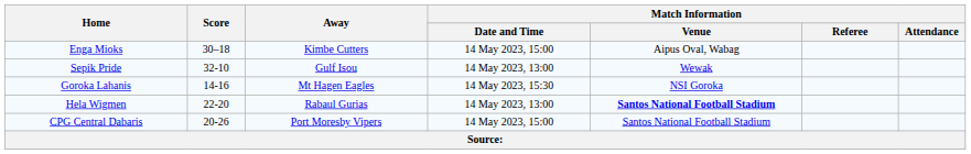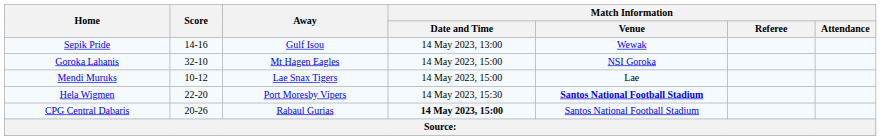 <table class="wikitable" width="100%" style="border-collapse:collapse; font-size:90%; text-align:center;">
 <tr>
 <th rowspan="2" width="19%">Home</th>
 <th rowspan="2" width="6%">Score</th>
 <th rowspan="2" width="19%">Away</th>
 <th colspan="4">Match Information</th>
 </tr>
 <tr bgcolor="#CCCCCC">
 <th width="17%">Date and Time</th>
 <th width="22%">Venue</th>
 <th width="10%">Referee</th>
 <th width="7%">Attendance</th>
 </tr>
 <tr bgcolor="#F5FAFF">
-<td><a href='#'>Enga Mioks</a></td>
-<td>30–18</td>
-<td> <a href='#'>Kimbe Cutters</a></td>
-<td>14 May 2023, 15:00</td>
-<td>Aipus Oval, Wabag</td>
-<td></td>
-<td></td>
-</tr>
-<tr bgcolor="#F5FAFF">
 <td><a href='#'>Sepik Pride</a></td>
-<td>32-10</td>
+<td>14-16</td>
 <td><a href='#'>Gulf Isou</a></td>
 <td>14 May 2023, 13:00</td>
 <td><a href='#'>Wewak</a></td>
 <td></td>
 <td></td>
 </tr>
 <tr bgcolor="#F5FAFF">
 <td><a href='#'>Goroka Lahanis</a></td>
-<td>14-16</td>
+<td>32-10</td>
 <td><a href='#'>Mt Hagen Eagles</a></td>
-<td>14 May 2023, 15:30</td>
+<td>14 May 2023, 15:00</td>
 <td><a href='#'>NSI Goroka</a></td>
+<td></td>
+<td></td>
+</tr>
+<tr bgcolor="#F5FAFF">
+<td><a href='#'>Mendi Muruks</a></td>
+<td>10-12</td>
+<td> <a href='#'>Lae Snax Tigers</a></td>
+<td>14 May 2023, 15:00</td>
+<td>Lae</td>
 <td></td>
 <td></td>
 </tr>
 <tr bgcolor="#F5FAFF">
 <td><a href='#'>Hela Wigmen</a></td>
 <td>22-20</td>
-<td><a href='#'>Rabaul Gurias</a></td>
-<td>14 May 2023, 13:00</td>
+<td> <a href='#'>Port Moresby Vipers</a></td>
+<td>14 May 2023, 15:30</td>
 <td><strong><a href='#'>Santos National Football Stadium</a></strong></td>
 <td></td>
 <td></td>
 </tr>
 <tr bgcolor="#F5FAFF">
 <td><a href='#'>CPG Central Dabaris</a></td>
 <td>20-26</td>
-<td> <a href='#'>Port Moresby Vipers</a></td>
-<td>14 May 2023, 15:00</td>
+<td><a href='#'>Rabaul Gurias</a></td>
+<td><strong>14 May 2023, 15:00</strong></td>
 <td><a href='#'>Santos National Football Stadium</a></td>
 <td></td>
 <td></td>
 </tr>
 <tr bgcolor="#C1D8FF">
 <th colspan="7">Source:</th>
 </tr>
 </table>
